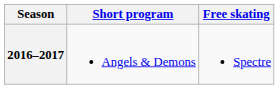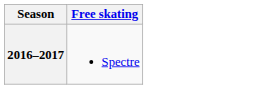 <table class=wikitable style=text-align:center>
 <tr>
 <th>Season</th>
-<th><a href='#'>Short program</a></th>
 <th><a href='#'>Free skating</a></th>
 </tr>
 <tr>
 <th>2016–2017 <br></th>
-<td><br><ul><li><a href='#'>Angels & Demons</a> <br></li></ul></td>
 <td><br><ul><li><a href='#'>Spectre</a> <br></li></ul></td>
 </tr>
 </table>
